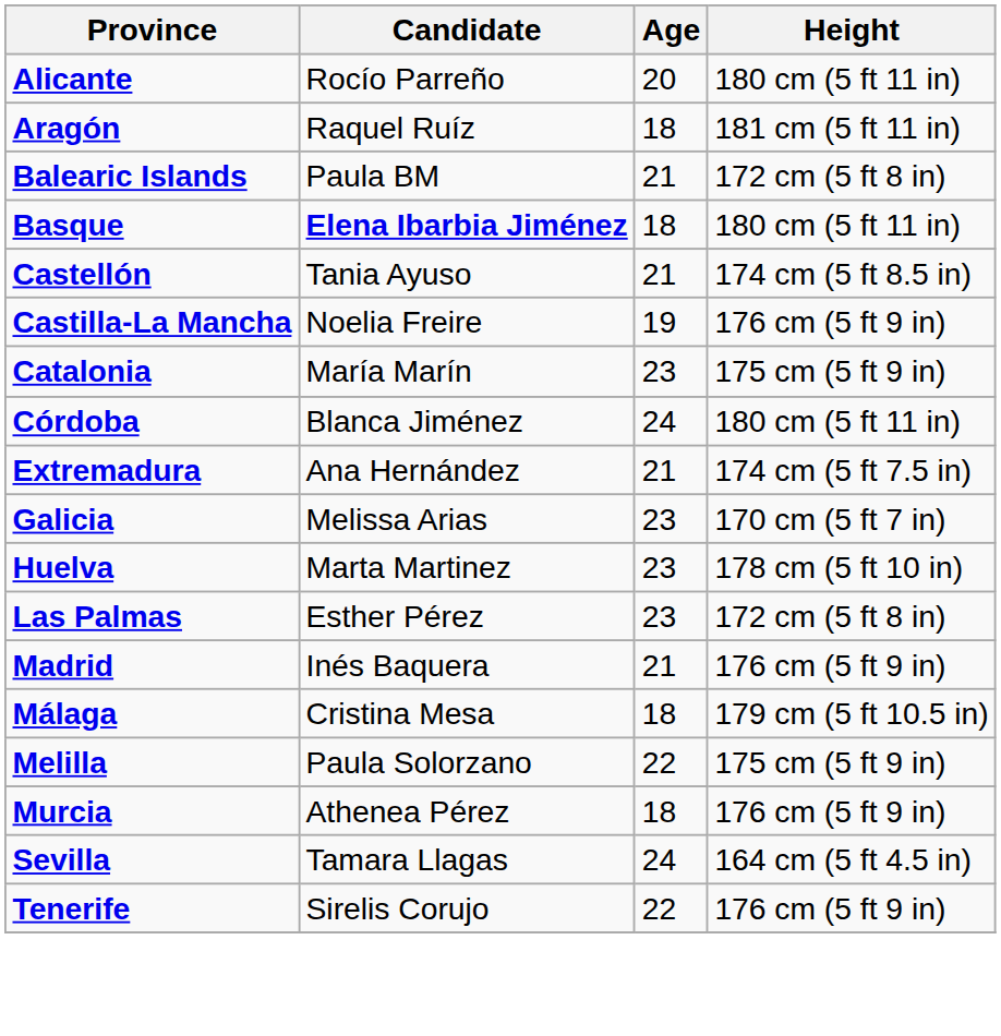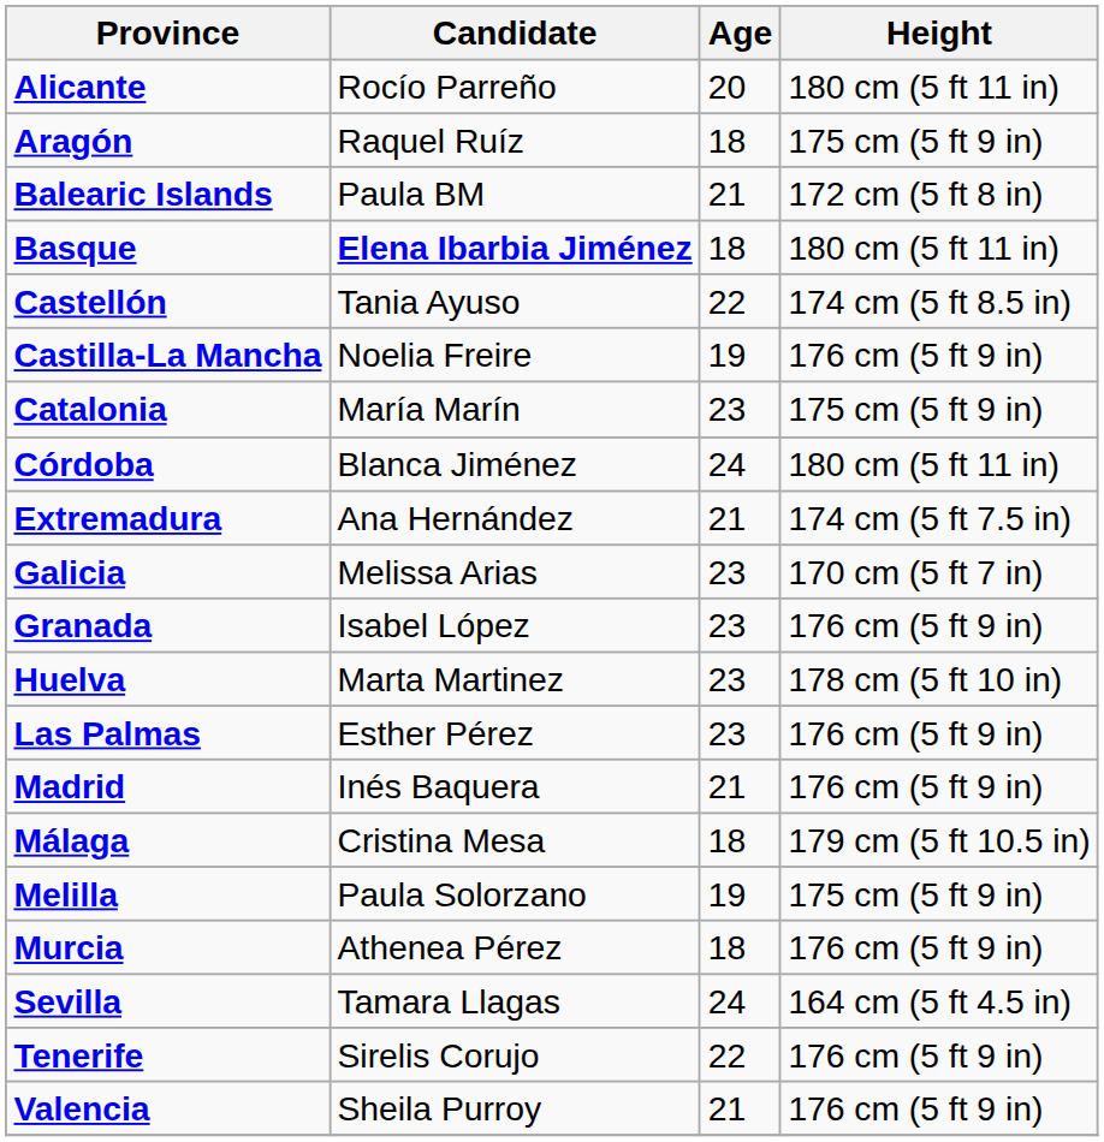 <table class="wikitable sortable" style="font-size: 95%;">
 <tr>
 <th>Province</th>
 <th>Candidate</th>
 <th>Age</th>
 <th>Height</th>
 </tr>
 <tr>
 <td> <strong><a href='#'>Alicante</a></strong></td>
 <td>Rocío Parreño</td>
 <td>20</td>
 <td>180 cm (5 ft 11 in)</td>
 </tr>
 <tr>
 <td> <strong><a href='#'>Aragón</a></strong></td>
 <td>Raquel Ruíz</td>
 <td>18</td>
-<td>181 cm (5 ft 11 in)</td>
+<td>175 cm (5 ft 9 in)</td>
 </tr>
 <tr>
 <td> <strong><a href='#'>Balearic Islands</a></strong></td>
 <td>Paula BM</td>
 <td>21</td>
 <td>172 cm (5 ft 8 in)</td>
 </tr>
 <tr>
 <td> <strong><a href='#'>Basque</a></strong></td>
 <td><strong><a href='#'>Elena Ibarbia Jiménez</a></strong></td>
 <td>18</td>
 <td>180 cm (5 ft 11 in)</td>
 </tr>
 <tr>
 <td> <strong><a href='#'>Castellón</a></strong></td>
 <td>Tania Ayuso</td>
-<td>21</td>
+<td>22</td>
 <td>174 cm (5 ft 8.5 in)</td>
 </tr>
 <tr>
 <td> <strong><a href='#'>Castilla-La Mancha</a></strong></td>
 <td>Noelia Freire</td>
 <td>19</td>
 <td>176 cm (5 ft 9 in)</td>
 </tr>
 <tr>
 <td> <strong><a href='#'>Catalonia</a></strong></td>
 <td>María Marín</td>
 <td>23</td>
 <td>175 cm (5 ft 9 in)</td>
 </tr>
 <tr>
 <td> <strong><a href='#'>Córdoba</a></strong></td>
 <td>Blanca Jiménez</td>
 <td>24</td>
 <td>180 cm (5 ft 11 in)</td>
 </tr>
 <tr>
 <td> <strong><a href='#'>Extremadura</a></strong></td>
 <td>Ana Hernández</td>
 <td>21</td>
 <td>174 cm (5 ft 7.5 in)</td>
 </tr>
 <tr>
 <td> <strong><a href='#'>Galicia</a></strong></td>
 <td>Melissa Arias</td>
 <td>23</td>
 <td>170 cm (5 ft 7 in)</td>
 </tr>
 <tr>
+<td> <strong><a href='#'>Granada</a></strong></td>
+<td>Isabel López</td>
+<td>23</td>
+<td>176 cm (5 ft 9 in)</td>
+</tr>
+<tr>
 <td> <strong><a href='#'>Huelva</a></strong></td>
 <td>Marta Martinez</td>
 <td>23</td>
 <td>178 cm (5 ft 10 in)</td>
 </tr>
 <tr>
 <td> <strong><a href='#'>Las Palmas</a></strong></td>
 <td>Esther Pérez</td>
 <td>23</td>
-<td>172 cm (5 ft 8 in)</td>
+<td>176 cm (5 ft 9 in)</td>
 </tr>
 <tr>
 <td> <strong><a href='#'>Madrid</a></strong></td>
 <td>Inés Baquera</td>
 <td>21</td>
 <td>176 cm  (5 ft 9 in)</td>
 </tr>
 <tr>
 <td> <strong><a href='#'>Málaga</a></strong></td>
 <td>Cristina Mesa</td>
 <td>18</td>
 <td>179 cm (5 ft 10.5 in)</td>
 </tr>
 <tr>
 <td> <strong><a href='#'>Melilla</a></strong></td>
 <td>Paula Solorzano</td>
-<td>22</td>
+<td>19</td>
 <td>175 cm (5 ft 9 in)</td>
 </tr>
 <tr>
 <td> <strong><a href='#'>Murcia</a></strong></td>
 <td>Athenea Pérez</td>
 <td>18</td>
 <td>176 cm (5 ft 9 in)</td>
 </tr>
 <tr>
 <td> <strong><a href='#'>Sevilla</a></strong></td>
 <td>Tamara Llagas</td>
 <td>24</td>
 <td>164 cm (5 ft 4.5 in)</td>
 </tr>
 <tr>
 <td> <strong><a href='#'>Tenerife</a></strong></td>
 <td>Sirelis Corujo</td>
 <td>22</td>
 <td>176 cm (5 ft 9 in)</td>
 </tr>
 <tr>
+<td> <strong><a href='#'>Valencia</a></strong></td>
+<td>Sheila Purroy</td>
+<td>21</td>
+<td>176 cm (5 ft 9 in)</td>
+</tr>
+<tr>
 </tr>
 </table>
